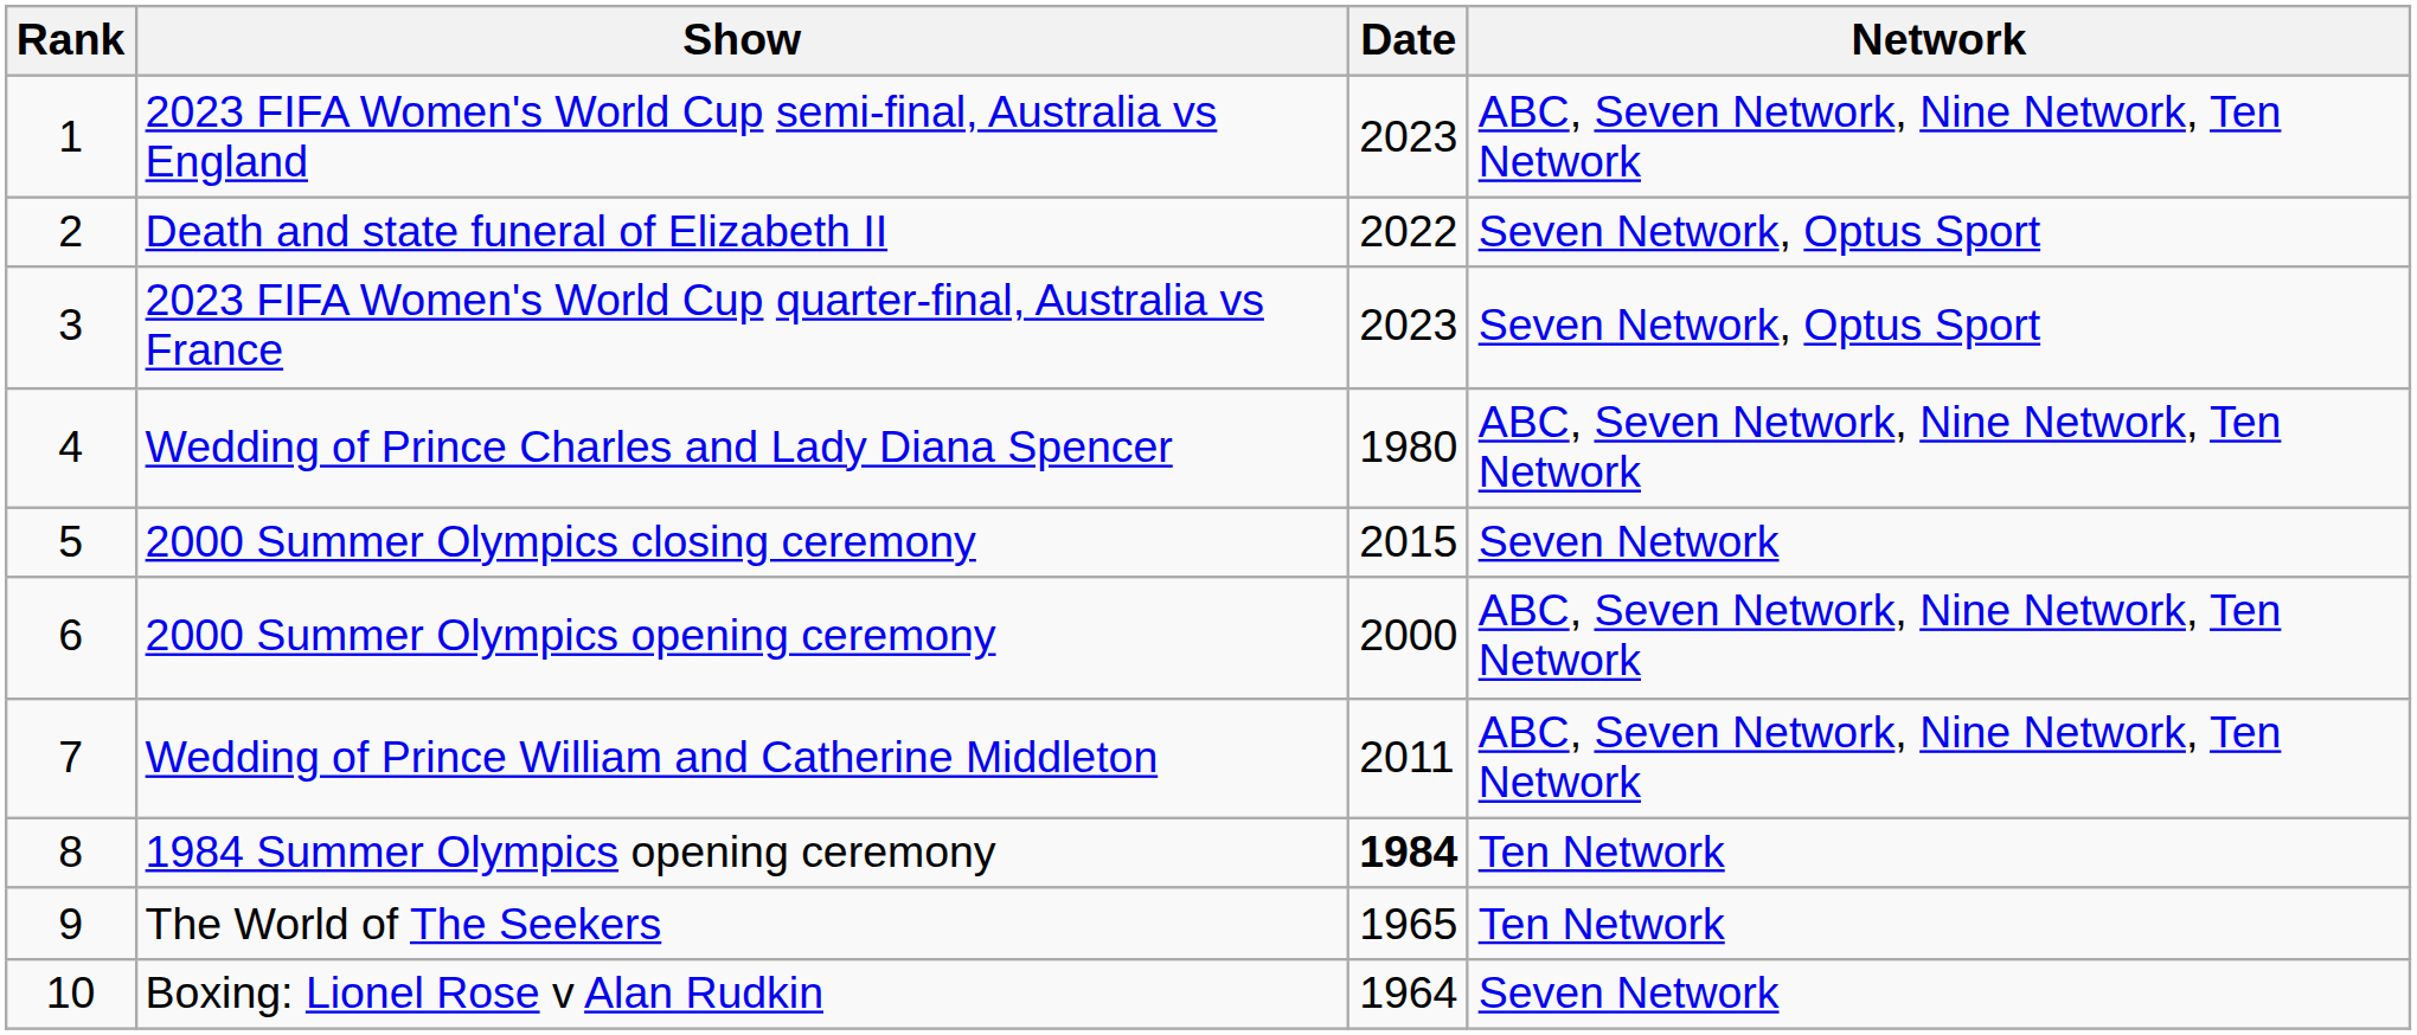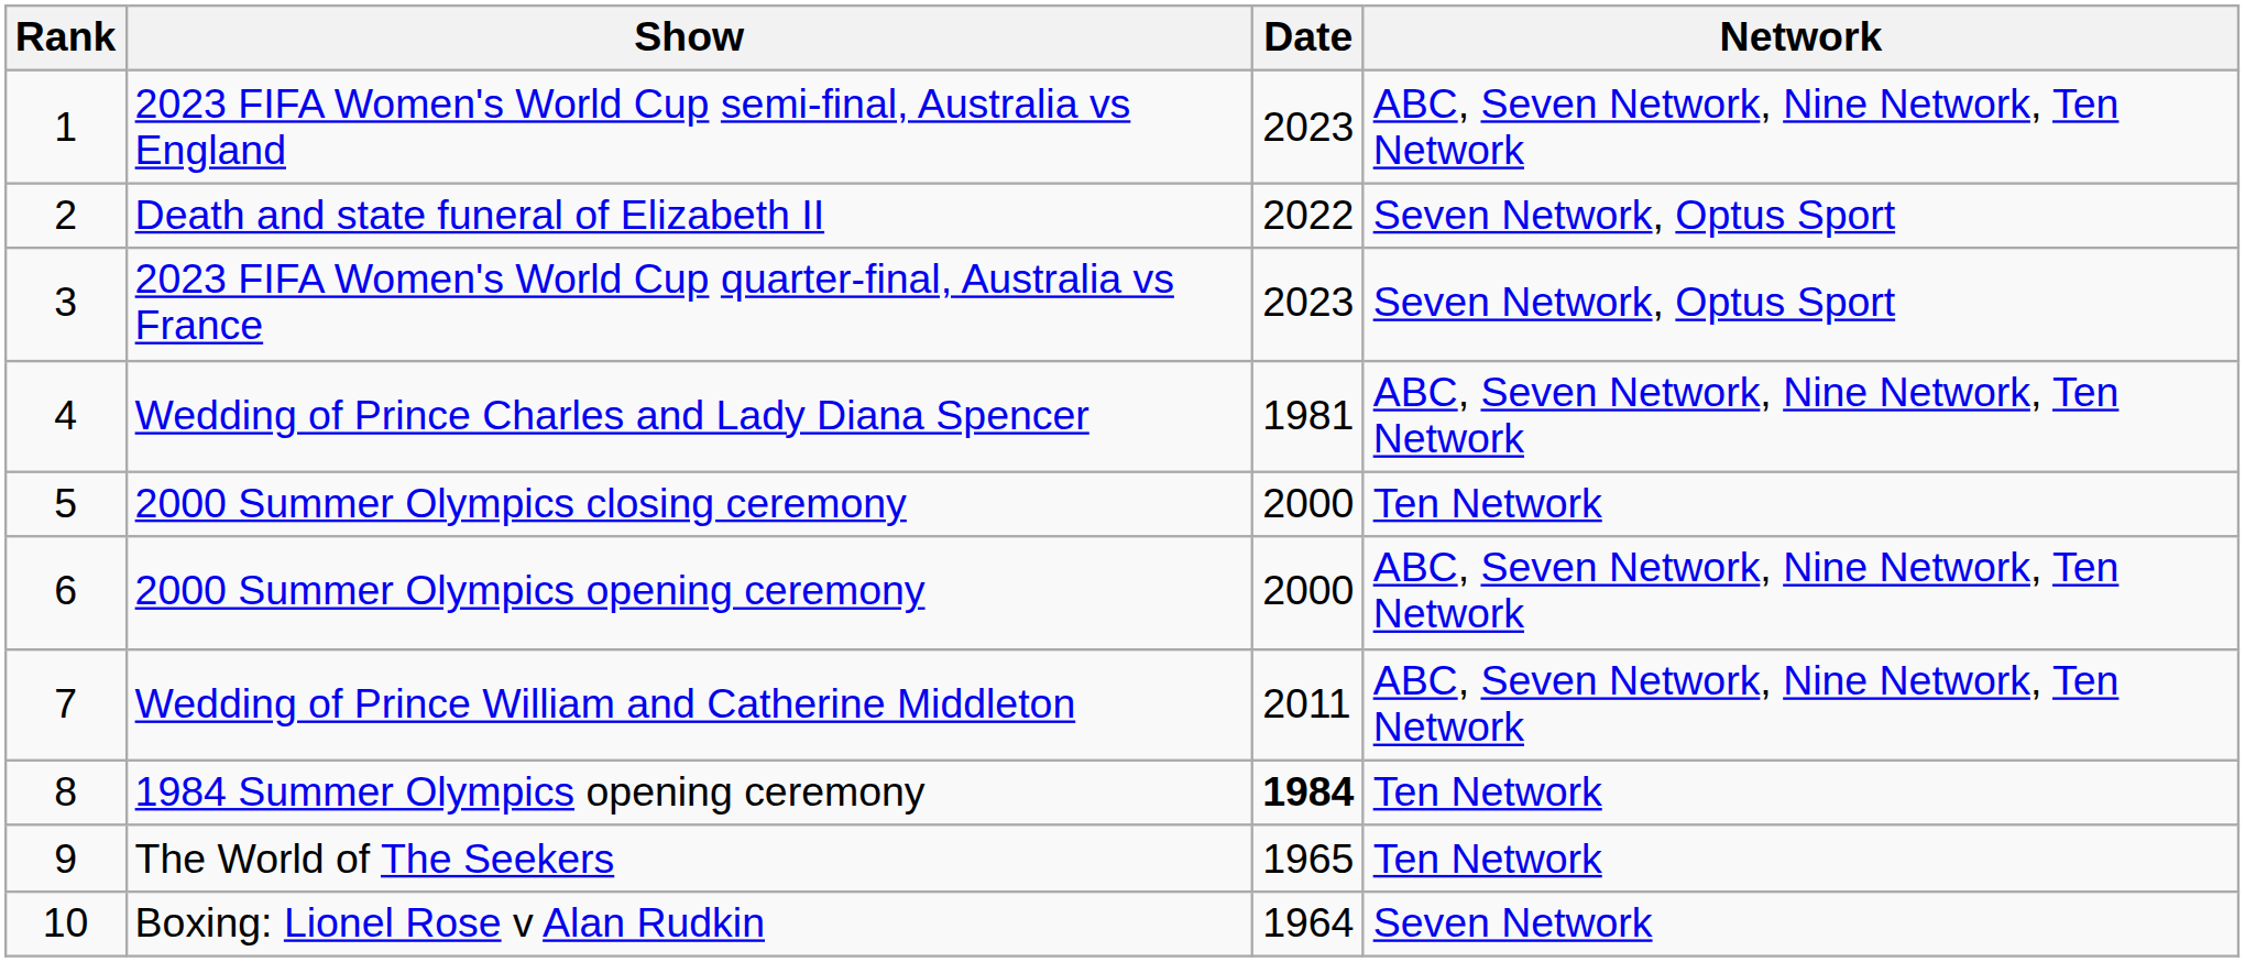 <table class="sortable wikitable">
 <tr>
 <th>Rank</th>
 <th>Show</th>
 <th>Date</th>
 <th>Network</th>
 </tr>
 <tr>
 <td align="center">1</td>
 <td><a href='#'>2023 FIFA Women's World Cup</a> <a href='#'>semi-final, Australia vs England</a></td>
 <td>2023</td>
 <td><a href='#'>ABC</a>, <a href='#'>Seven Network</a>, <a href='#'>Nine Network</a>, <a href='#'>Ten Network</a></td>
 </tr>
 <tr>
 <td align="center">2</td>
 <td><a href='#'>Death and state funeral of Elizabeth II</a></td>
 <td>2022</td>
 <td><a href='#'>Seven Network</a>, <a href='#'>Optus Sport</a></td>
 </tr>
 <tr>
 <td align="center">3</td>
 <td><a href='#'>2023 FIFA Women's World Cup</a> <a href='#'>quarter-final, Australia vs France</a></td>
 <td>2023</td>
 <td><a href='#'>Seven Network</a>, <a href='#'>Optus Sport</a></td>
 </tr>
 <tr>
 <td align="center">4</td>
 <td><a href='#'>Wedding of Prince Charles and Lady Diana Spencer</a></td>
-<td>1980</td>
+<td>1981</td>
 <td><a href='#'>ABC</a>, <a href='#'>Seven Network</a>, <a href='#'>Nine Network</a>, <a href='#'>Ten Network</a></td>
 </tr>
 <tr>
 <td align="center">5</td>
 <td><a href='#'>2000 Summer Olympics closing ceremony</a></td>
-<td>2015</td>
-<td><a href='#'>Seven Network</a></td>
+<td>2000</td>
+<td><a href='#'>Ten Network</a></td>
 </tr>
 <tr>
 <td align="center">6</td>
 <td><a href='#'>2000 Summer Olympics opening ceremony</a></td>
 <td>2000</td>
 <td><a href='#'>ABC</a>, <a href='#'>Seven Network</a>, <a href='#'>Nine Network</a>, <a href='#'>Ten Network</a></td>
 </tr>
 <tr>
 <td align="center">7</td>
 <td><a href='#'>Wedding of Prince William and Catherine Middleton</a></td>
 <td>2011</td>
 <td><a href='#'>ABC</a>, <a href='#'>Seven Network</a>, <a href='#'>Nine Network</a>, <a href='#'>Ten Network</a></td>
 </tr>
 <tr>
 <td align="center">8</td>
 <td><a href='#'>1984 Summer Olympics</a> opening ceremony</td>
 <td><strong>1984</strong></td>
 <td><a href='#'>Ten Network</a></td>
 </tr>
 <tr>
 <td align="center">9</td>
 <td>The World of <a href='#'>The Seekers</a></td>
 <td>1965</td>
 <td><a href='#'>Ten Network</a></td>
 </tr>
 <tr>
 <td align="center">10</td>
 <td>Boxing: <a href='#'>Lionel Rose</a> v <a href='#'>Alan Rudkin</a></td>
 <td>1964</td>
 <td><a href='#'>Seven Network</a></td>
 </tr>
 </table>
